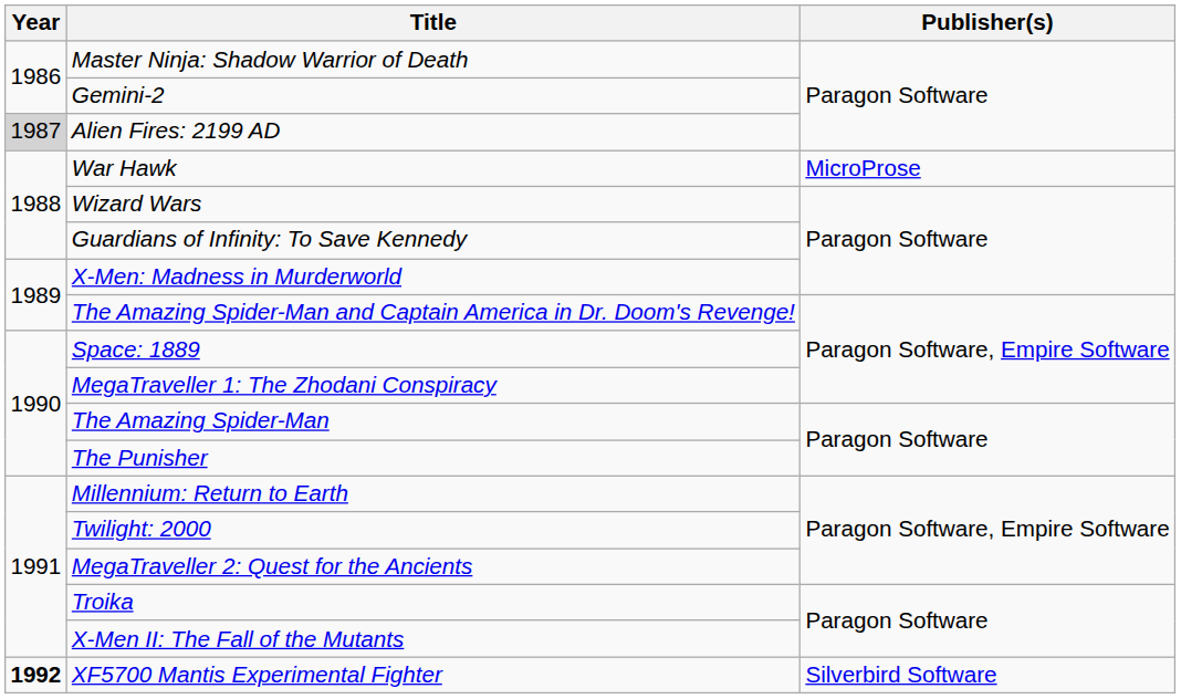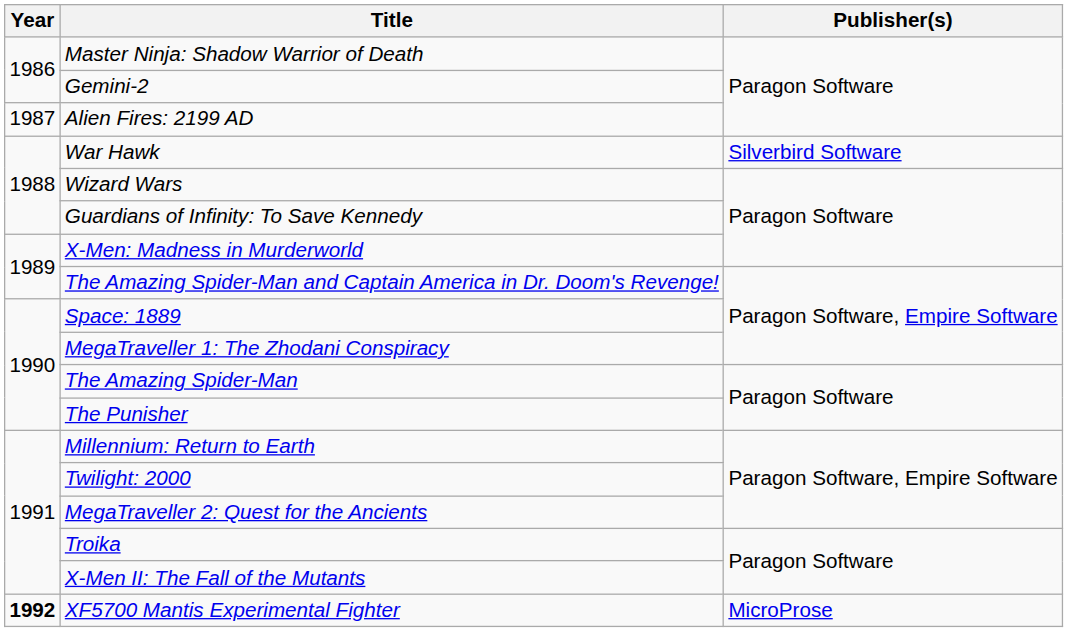 <table class="wikitable sortable">
 <tr>
 <th>Year</th>
 <th>Title</th>
 <th>Publisher(s)</th>
 </tr>
 <tr>
 <td rowspan="2">1986</td>
 <td><em>Master Ninja: Shadow Warrior of Death</em></td>
 <td rowspan="3">Paragon Software</td>
 </tr>
 <tr>
 <td><em>Gemini-2</em></td>
 </tr>
 <tr>
-<td style="background: lightgrey;">1987</td>
+<td>1987</td>
 <td><em>Alien Fires: 2199 AD</em></td>
 </tr>
 <tr>
 <td rowspan="3">1988</td>
 <td><em>War Hawk</em></td>
-<td><a href='#'>MicroProse</a></td>
+<td><a href='#'>Silverbird Software</a></td>
 </tr>
 <tr>
 <td><em>Wizard Wars</em></td>
 <td rowspan="3">Paragon Software</td>
 </tr>
 <tr>
 <td><em>Guardians of Infinity: To Save Kennedy</em></td>
 </tr>
 <tr>
 <td rowspan="2">1989</td>
 <td><em><a href='#'>X-Men: Madness in Murderworld</a></em></td>
 </tr>
 <tr>
 <td><em><a href='#'>The Amazing Spider-Man and Captain America in Dr. Doom's Revenge!</a></em></td>
 <td rowspan="3">Paragon Software, <a href='#'>Empire Software</a></td>
 </tr>
 <tr>
 <td rowspan="4">1990</td>
 <td><em><a href='#'>Space: 1889</a></em></td>
 </tr>
 <tr>
 <td><em><a href='#'>MegaTraveller 1: The Zhodani Conspiracy</a></em></td>
 </tr>
 <tr>
 <td><em><a href='#'>The Amazing Spider-Man</a></em></td>
 <td rowspan="2">Paragon Software</td>
 </tr>
 <tr>
 <td><em><a href='#'>The Punisher</a></em></td>
 </tr>
 <tr>
 <td rowspan="5">1991</td>
 <td><em><a href='#'>Millennium: Return to Earth</a></em></td>
 <td rowspan="3">Paragon Software, Empire Software</td>
 </tr>
 <tr>
 <td><em><a href='#'>Twilight: 2000</a></em></td>
 </tr>
 <tr>
 <td><em><a href='#'>MegaTraveller 2: Quest for the Ancients</a></em></td>
 </tr>
 <tr>
 <td><em><a href='#'>Troika</a></em></td>
 <td rowspan="2">Paragon Software</td>
 </tr>
 <tr>
 <td><em><a href='#'>X-Men II: The Fall of the Mutants</a></em></td>
 </tr>
 <tr>
 <td><strong>1992</strong></td>
 <td><em><a href='#'>XF5700 Mantis Experimental Fighter</a></em></td>
-<td><a href='#'>Silverbird Software</a></td>
+<td><a href='#'>MicroProse</a></td>
 </tr>
 </table>
